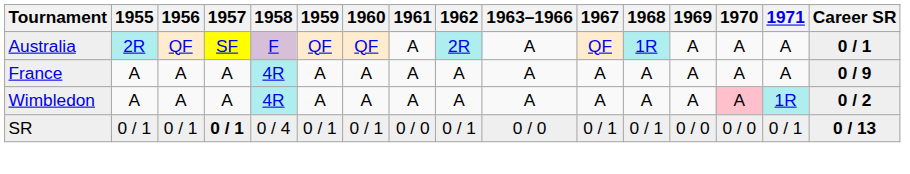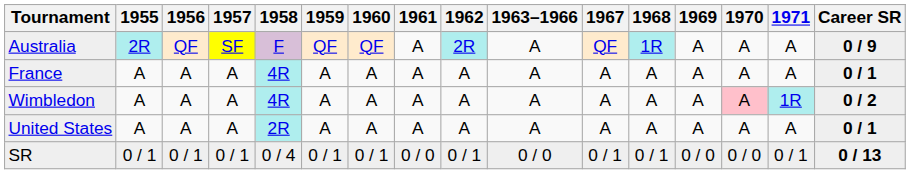 <table class="wikitable">
 <tr>
 <th>Tournament</th>
 <th>1955</th>
 <th>1956</th>
 <th>1957</th>
 <th>1958</th>
 <th>1959</th>
 <th>1960</th>
 <th>1961</th>
 <th>1962</th>
 <th>1963–1966</th>
 <th>1967</th>
 <th>1968</th>
 <th>1969</th>
 <th>1970</th>
 <th><a href='#'>1971</a></th>
 <th>Career SR</th>
 </tr>
 <tr>
 <td style="background:#EFEFEF;"><a href='#'>Australia</a></td>
 <td align="center" style="background:#afeeee;"><a href='#'>2R</a></td>
 <td align="center" style="background:#ffebcd;"><a href='#'>QF</a></td>
 <td align="center" style="background:yellow;"><a href='#'>SF</a></td>
 <td align="center" style="background:#D8BFD8;"><a href='#'>F</a></td>
 <td align="center" style="background:#ffebcd;"><a href='#'>QF</a></td>
 <td align="center" style="background:#ffebcd;"><a href='#'>QF</a></td>
 <td align="center">A</td>
 <td align="center" style="background:#afeeee;"><a href='#'>2R</a></td>
 <td align="center">A</td>
 <td align="center" style="background:#ffebcd;"><a href='#'>QF</a></td>
 <td align="center" style="background:#afeeee;"><a href='#'>1R</a></td>
 <td align="center">A</td>
 <td align="center">A</td>
 <td align="center">A</td>
-<td align="center" style="background:#EFEFEF;"><strong>0 / 1</strong></td>
+<td align="center" style="background:#EFEFEF;"><strong>0 / 9</strong></td>
 </tr>
 <tr>
 <td style="background:#EFEFEF;"><a href='#'>France</a></td>
 <td align="center">A</td>
 <td align="center">A</td>
 <td align="center">A</td>
 <td align="center" style="background:#afeeee;"><a href='#'>4R</a></td>
 <td align="center">A</td>
 <td align="center">A</td>
 <td align="center">A</td>
 <td align="center">A</td>
 <td align="center">A</td>
 <td align="center">A</td>
 <td align="center">A</td>
 <td align="center">A</td>
 <td align="center">A</td>
 <td align="center">A</td>
-<td align="center" style="background:#EFEFEF;"><strong>0 / 9</strong></td>
+<td align="center" style="background:#EFEFEF;"><strong>0 / 1</strong></td>
 </tr>
 <tr>
 <td style="background:#EFEFEF;"><a href='#'>Wimbledon</a></td>
 <td align="center">A</td>
 <td align="center">A</td>
 <td align="center">A</td>
 <td align="center" style="background:#afeeee;"><a href='#'>4R</a></td>
 <td align="center">A</td>
 <td align="center">A</td>
 <td align="center">A</td>
 <td align="center">A</td>
 <td align="center">A</td>
 <td align="center">A</td>
 <td align="center">A</td>
 <td align="center">A</td>
 <td align="center" style="background: pink;">A</td>
 <td align="center" style="background:#afeeee;"><a href='#'>1R</a></td>
 <td align="center" style="background:#EFEFEF;"><strong>0 / 2</strong></td>
 </tr>
 <tr>
+<td style="background:#EFEFEF;"><a href='#'>United States</a></td>
+<td align="center">A</td>
+<td align="center">A</td>
+<td align="center">A</td>
+<td align="center" style="background:#afeeee;"><a href='#'>2R</a></td>
+<td align="center">A</td>
+<td align="center">A</td>
+<td align="center">A</td>
+<td align="center">A</td>
+<td align="center">A</td>
+<td align="center">A</td>
+<td align="center">A</td>
+<td align="center">A</td>
+<td align="center">A</td>
+<td align="center">A</td>
+<td align="center" style="background:#EFEFEF;"><strong>0 / 1</strong></td>
+</tr>
+<tr>
 <td style="background:#EFEFEF;">SR</td>
 <td align="center" style="background:#EFEFEF;">0 / 1</td>
 <td align="center" style="background:#EFEFEF;">0 / 1</td>
-<td align="center" style="background:#EFEFEF;"><strong>0 / 1</strong></td>
+<td align="center" style="background:#EFEFEF;">0 / 1</td>
 <td align="center" style="background:#EFEFEF;">0 / 4</td>
 <td align="center" style="background:#EFEFEF;">0 / 1</td>
 <td align="center" style="background:#EFEFEF;">0 / 1</td>
 <td align="center" style="background:#EFEFEF;">0 / 0</td>
 <td align="center" style="background:#EFEFEF;">0 / 1</td>
 <td align="center" style="background:#EFEFEF;">0 / 0</td>
 <td align="center" style="background:#EFEFEF;">0 / 1</td>
 <td align="center" style="background:#EFEFEF;">0 / 1</td>
 <td align="center" style="background:#EFEFEF;">0 / 0</td>
 <td align="center" style="background:#EFEFEF;">0 / 0</td>
 <td align="center" style="background:#EFEFEF;">0 / 1</td>
 <td align="center" style="background:#EFEFEF;"><strong>0 / 13</strong></td>
 </tr>
 </table>
